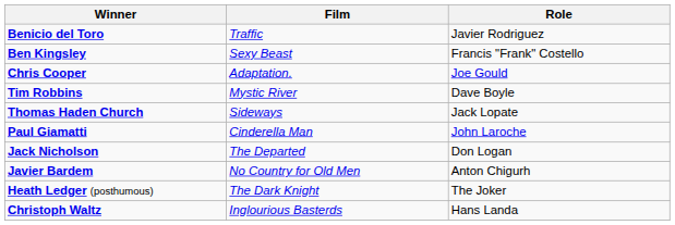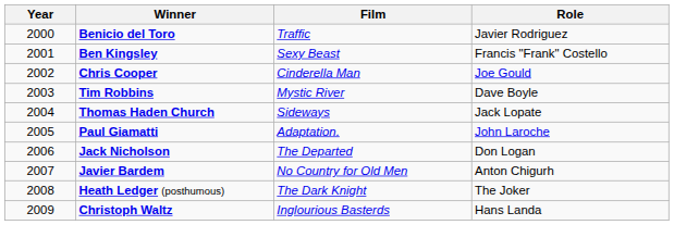 <table class="wikitable" width="68%" cellpadding="5">
 <tr>
+<th width="100"><strong>Year</strong></th>
 <th width="300"><strong>Winner</strong></th>
 <th width="300"><strong>Film</strong></th>
 <th width="300"><strong>Role</strong></th>
 </tr>
 <tr>
+<td style="text-align:center;">2000</td>
 <td><strong><a href='#'>Benicio del Toro</a></strong></td>
 <td><em><a href='#'>Traffic</a></em></td>
 <td>Javier Rodriguez</td>
 </tr>
 <tr>
+<td style="text-align:center;">2001</td>
 <td><strong><a href='#'>Ben Kingsley</a></strong></td>
 <td><em><a href='#'>Sexy Beast</a></em></td>
 <td>Francis "Frank" Costello</td>
 </tr>
 <tr>
+<td style="text-align:center;">2002</td>
 <td><strong><a href='#'>Chris Cooper</a></strong></td>
-<td><em><a href='#'>Adaptation.</a></em></td>
+<td><em><a href='#'>Cinderella Man</a></em></td>
 <td><a href='#'>Joe Gould</a></td>
 </tr>
 <tr>
+<td style="text-align:center;">2003</td>
 <td><strong><a href='#'>Tim Robbins</a></strong></td>
 <td><em><a href='#'>Mystic River</a></em></td>
 <td>Dave Boyle</td>
 </tr>
 <tr>
+<td style="text-align:center;">2004</td>
 <td><strong><a href='#'>Thomas Haden Church</a></strong></td>
 <td><em><a href='#'>Sideways</a></em></td>
 <td>Jack Lopate</td>
 </tr>
 <tr>
+<td style="text-align:center;">2005</td>
 <td><strong><a href='#'>Paul Giamatti</a></strong></td>
-<td><em><a href='#'>Cinderella Man</a></em></td>
+<td><em><a href='#'>Adaptation.</a></em></td>
 <td><a href='#'>John Laroche</a></td>
 </tr>
 <tr>
+<td style="text-align:center;">2006</td>
 <td><strong><a href='#'>Jack Nicholson</a></strong></td>
 <td><em><a href='#'>The Departed</a></em></td>
 <td>Don Logan</td>
 </tr>
 <tr>
+<td style="text-align:center;">2007</td>
 <td><strong><a href='#'>Javier Bardem</a></strong></td>
 <td><em><a href='#'>No Country for Old Men</a></em></td>
 <td>Anton Chigurh</td>
 </tr>
 <tr>
+<td style="text-align:center;">2008</td>
 <td><strong><a href='#'>Heath Ledger</a></strong> <small>(posthumous)</small></td>
 <td><em><a href='#'>The Dark Knight</a></em></td>
 <td>The Joker</td>
 </tr>
 <tr>
+<td style="text-align:center;">2009</td>
 <td><strong><a href='#'>Christoph Waltz</a></strong></td>
 <td><em><a href='#'>Inglourious Basterds</a></em></td>
 <td>Hans Landa</td>
 </tr>
 </table>
